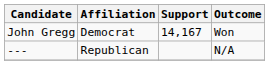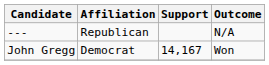 <table class="wikitable">
 <tr>
 <th>Candidate</th>
 <th>Affiliation</th>
 <th>Support</th>
 <th>Outcome</th>
 </tr>
 <tr>
+<td>---</td>
+<td>Republican</td>
+<td></td>
+<td>N/A</td>
+</tr>
+<tr>
 <td>John Gregg</td>
 <td>Democrat</td>
 <td>14,167</td>
 <td>Won</td>
 </tr>
 <tr>
-<td>---</td>
-<td>Republican</td>
-<td></td>
-<td>N/A</td>
-</tr>
-<tr>
 </tr>
 </table>
